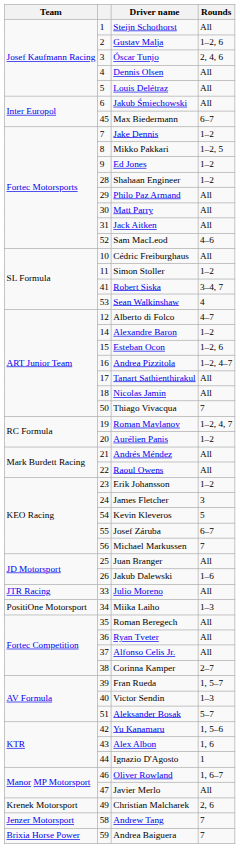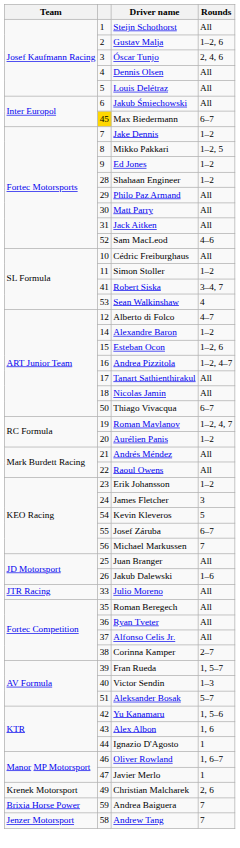 <table class="wikitable" style="font-size: 85%;">
 <tr>
 <th>Team</th>
 <th></th>
 <th>Driver name</th>
 <th>Rounds</th>
 </tr>
 <tr>
 <td rowspan=5> <a href='#'>Josef Kaufmann Racing</a></td>
 <td>1</td>
 <td> <a href='#'>Steijn Schothorst</a></td>
 <td>All</td>
 </tr>
 <tr>
 <td>2</td>
 <td> <a href='#'>Gustav Malja</a></td>
 <td>1–2, 6</td>
 </tr>
 <tr>
 <td>3</td>
 <td> <a href='#'>Óscar Tunjo</a></td>
 <td>2, 4, 6</td>
 </tr>
 <tr>
 <td>4</td>
 <td> <a href='#'>Dennis Olsen</a></td>
 <td>All</td>
 </tr>
 <tr>
 <td>5</td>
 <td> <a href='#'>Louis Delétraz</a></td>
 <td>All</td>
 </tr>
 <tr>
 <td rowspan=2> <a href='#'>Inter Europol</a></td>
 <td>6</td>
 <td> <a href='#'>Jakub Śmiechowski</a></td>
 <td>All</td>
 </tr>
 <tr>
-<td>45</td>
+<td style="background: gold;">45</td>
 <td> Max Biedermann</td>
 <td>6–7</td>
 </tr>
 <tr>
 <td rowspan=8> <a href='#'>Fortec Motorsports</a></td>
 <td>7</td>
 <td> <a href='#'>Jake Dennis</a></td>
 <td>1–2</td>
 </tr>
 <tr>
 <td>8</td>
 <td> Mikko Pakkari</td>
 <td>1–2, 5</td>
 </tr>
 <tr>
 <td>9</td>
 <td> <a href='#'>Ed Jones</a></td>
 <td>1–2</td>
 </tr>
 <tr>
 <td>28</td>
 <td> Shahaan Engineer</td>
 <td>1–2</td>
 </tr>
 <tr>
 <td>29</td>
 <td> <a href='#'>Philo Paz Armand</a></td>
 <td>All</td>
 </tr>
 <tr>
 <td>30</td>
 <td> <a href='#'>Matt Parry</a></td>
 <td>All</td>
 </tr>
 <tr>
 <td>31</td>
 <td> <a href='#'>Jack Aitken</a></td>
 <td>All</td>
 </tr>
 <tr>
 <td>52</td>
 <td> Sam MacLeod</td>
 <td>4–6</td>
 </tr>
 <tr>
 <td rowspan=4> SL Formula</td>
 <td>10</td>
 <td> Cédric Freiburghaus</td>
 <td>All</td>
 </tr>
 <tr>
 <td>11</td>
 <td> Simon Stoller</td>
 <td>1–2</td>
 </tr>
 <tr>
 <td>41</td>
 <td> <a href='#'>Robert Siska</a></td>
 <td>3–4, 7</td>
 </tr>
 <tr>
 <td>53</td>
 <td> <a href='#'>Sean Walkinshaw</a></td>
 <td>4</td>
 </tr>
 <tr>
 <td rowspan=7> <a href='#'>ART Junior Team</a></td>
 <td>12</td>
 <td> Alberto di Folco</td>
 <td>4–7</td>
 </tr>
 <tr>
 <td>14</td>
 <td> <a href='#'>Alexandre Baron</a></td>
 <td>1–2</td>
 </tr>
 <tr>
 <td>15</td>
 <td> <a href='#'>Esteban Ocon</a></td>
 <td>1–2, 6</td>
 </tr>
 <tr>
 <td>16</td>
 <td> <a href='#'>Andrea Pizzitola</a></td>
 <td>1–2, 4–7</td>
 </tr>
 <tr>
 <td>17</td>
 <td> <a href='#'>Tanart Sathienthirakul</a></td>
 <td>All</td>
 </tr>
 <tr>
 <td>18</td>
 <td> <a href='#'>Nicolas Jamin</a></td>
 <td>All</td>
 </tr>
 <tr>
 <td>50</td>
 <td> Thiago Vivacqua</td>
-<td>7</td>
+<td>6–7</td>
 </tr>
 <tr>
 <td rowspan=2> RC Formula</td>
 <td>19</td>
 <td> <a href='#'>Roman Mavlanov</a></td>
 <td>1–2, 4, 7</td>
 </tr>
 <tr>
 <td>20</td>
 <td> <a href='#'>Aurélien Panis</a></td>
 <td>1–2</td>
 </tr>
 <tr>
 <td rowspan=2> Mark Burdett Racing</td>
 <td>21</td>
 <td> <a href='#'>Andrés Méndez</a></td>
 <td>All</td>
 </tr>
 <tr>
 <td>22</td>
 <td> <a href='#'>Raoul Owens</a></td>
 <td>All</td>
 </tr>
 <tr>
 <td rowspan=5> KEO Racing</td>
 <td>23</td>
 <td> Erik Johansson</td>
 <td>1–2</td>
 </tr>
 <tr>
 <td>24</td>
 <td> James Fletcher</td>
 <td>3</td>
 </tr>
 <tr>
 <td>54</td>
 <td> Kevin Kleveros</td>
 <td>5</td>
 </tr>
 <tr>
 <td>55</td>
 <td> Josef Záruba</td>
 <td>6–7</td>
 </tr>
 <tr>
 <td>56</td>
 <td> Michael Markussen</td>
 <td>7</td>
 </tr>
 <tr>
 <td rowspan=2> <a href='#'>JD Motorsport</a></td>
 <td>25</td>
 <td> Juan Branger</td>
 <td>All</td>
 </tr>
 <tr>
 <td>26</td>
 <td> Jakub Dalewski</td>
 <td>1–6</td>
 </tr>
 <tr>
 <td> <a href='#'>JTR Racing</a></td>
 <td>33</td>
 <td> <a href='#'>Julio Moreno</a></td>
 <td>All</td>
 </tr>
 <tr>
-<td> PositiOne Motorsport</td>
-<td>34</td>
-<td> Miika Laiho</td>
-<td>1–3</td>
-</tr>
-<tr>
 <td rowspan=4> <a href='#'>Fortec Competition</a></td>
 <td>35</td>
 <td> Roman Beregech</td>
 <td>All</td>
 </tr>
 <tr>
 <td>36</td>
 <td> <a href='#'>Ryan Tveter</a></td>
 <td>All</td>
 </tr>
 <tr>
 <td>37</td>
 <td> <a href='#'>Alfonso Celis Jr.</a></td>
 <td>All</td>
 </tr>
 <tr>
 <td>38</td>
 <td> Corinna Kamper</td>
 <td>2–7</td>
 </tr>
 <tr>
 <td rowspan=3> <a href='#'>AV Formula</a></td>
 <td>39</td>
 <td> Fran Rueda</td>
 <td>1, 5–7</td>
 </tr>
 <tr>
 <td>40</td>
 <td> Victor Sendin</td>
 <td>1–3</td>
 </tr>
 <tr>
 <td>51</td>
 <td> <a href='#'>Aleksander Bosak</a></td>
 <td>5–7</td>
 </tr>
 <tr>
 <td rowspan=3> <a href='#'>KTR</a></td>
 <td>42</td>
 <td> <a href='#'>Yu Kanamaru</a></td>
 <td>1, 5–6</td>
 </tr>
 <tr>
 <td>43</td>
 <td> <a href='#'>Alex Albon</a></td>
 <td>1, 6</td>
 </tr>
 <tr>
 <td>44</td>
 <td> Ignazio D'Agosto</td>
 <td>1</td>
 </tr>
 <tr>
 <td rowspan=2> <a href='#'>Manor</a> <a href='#'>MP Motorsport</a></td>
 <td>46</td>
 <td> <a href='#'>Oliver Rowland</a></td>
 <td>1, 6–7</td>
 </tr>
 <tr>
 <td>47</td>
 <td> Javier Merlo</td>
-<td>All</td>
+<td>1</td>
 </tr>
 <tr>
 <td> Krenek Motorsport</td>
 <td>49</td>
 <td> Christian Malcharek</td>
 <td>2, 6</td>
 </tr>
 <tr>
+<td> <a href='#'>Brixia Horse Power</a></td>
+<td>59</td>
+<td> Andrea Baiguera</td>
+<td>7</td>
+</tr>
+<tr>
 <td> <a href='#'>Jenzer Motorsport</a></td>
 <td>58</td>
 <td> <a href='#'>Andrew Tang</a></td>
 <td>7</td>
 </tr>
-<tr>
-<td> <a href='#'>Brixia Horse Power</a></td>
-<td>59</td>
-<td> Andrea Baiguera</td>
-<td>7</td>
-</tr>
 </table>
